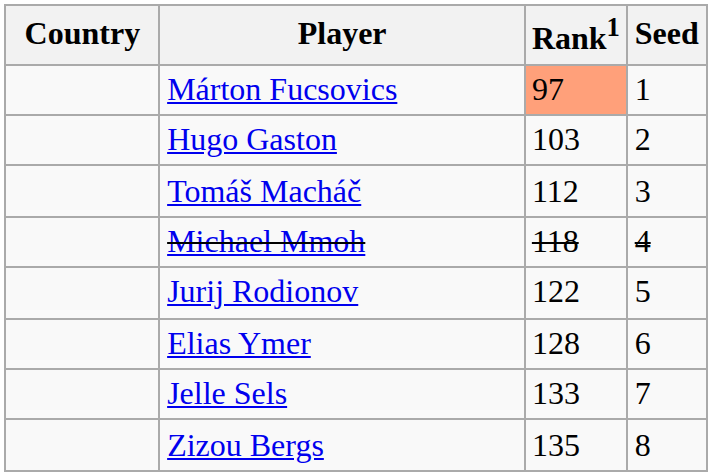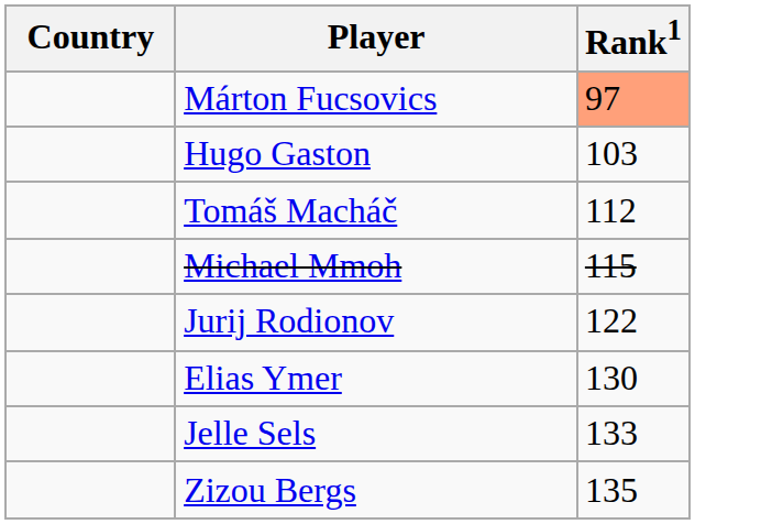 <table class="sortable wikitable">
 <tr>
 <th width="70">Country</th>
 <th width="175">Player</th>
 <th>Rank<sup>1</sup></th>
-<th>Seed</th>
 </tr>
 <tr>
 <td></td>
 <td><a href='#'>Márton Fucsovics</a></td>
 <td style="background: lightsalmon;">97</td>
-<td>1</td>
 </tr>
 <tr>
 <td></td>
 <td><a href='#'>Hugo Gaston</a></td>
 <td>103</td>
-<td>2</td>
 </tr>
 <tr>
 <td></td>
 <td><a href='#'>Tomáš Macháč</a></td>
 <td>112</td>
-<td>3</td>
 </tr>
 <tr>
 <td><s></s></td>
 <td><s><a href='#'>Michael Mmoh</a></s></td>
-<td><s>118</s></td>
-<td><s>4</s></td>
+<td><s>115</s></td>
 </tr>
 <tr>
 <td></td>
 <td><a href='#'>Jurij Rodionov</a></td>
 <td>122</td>
-<td>5</td>
 </tr>
 <tr>
 <td></td>
 <td><a href='#'>Elias Ymer</a></td>
-<td>128</td>
-<td>6</td>
+<td>130</td>
 </tr>
 <tr>
 <td></td>
 <td><a href='#'>Jelle Sels</a></td>
 <td>133</td>
-<td>7</td>
 </tr>
 <tr>
 <td></td>
 <td><a href='#'>Zizou Bergs</a></td>
 <td>135</td>
-<td>8</td>
 </tr>
 </table>
